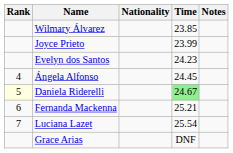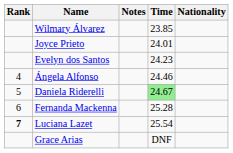 <table class="wikitable sortable" style="text-align:center">
 <tr>
 <th>Rank</th>
 <th>Name</th>
+<th>Notes</th>
+<th>Time</th>
 <th>Nationality</th>
-<th>Time</th>
-<th>Notes</th>
 </tr>
 <tr>
 <td align=center></td>
 <td align=left><a href='#'>Wilmary Álvarez</a></td>
+<td></td>
+<td>23.85</td>
 <td align=left></td>
-<td>23.85</td>
-<td></td>
 </tr>
 <tr>
 <td align=center></td>
 <td align=left><a href='#'>Joyce Prieto</a></td>
+<td></td>
+<td>24.01</td>
 <td align=left></td>
-<td>23.99</td>
-<td></td>
 </tr>
 <tr>
 <td align=center></td>
 <td align=left><a href='#'>Evelyn dos Santos</a></td>
+<td></td>
+<td>24.23</td>
 <td align=left></td>
-<td>24.23</td>
-<td></td>
 </tr>
 <tr>
 <td align=center>4</td>
 <td align=left><a href='#'>Ángela Alfonso</a></td>
+<td></td>
+<td>24.46</td>
 <td align=left></td>
-<td>24.45</td>
-<td></td>
 </tr>
 <tr>
-<td align=center style="background: lightyellow;">5</td>
+<td align=center>5</td>
 <td align=left><a href='#'>Daniela Riderelli</a></td>
+<td></td>
+<td style="background: lightgreen;">24.67</td>
 <td align=left></td>
-<td style="background: lightgreen;">24.67</td>
-<td></td>
 </tr>
 <tr>
 <td align=center>6</td>
 <td align=left><a href='#'>Fernanda Mackenna</a></td>
+<td></td>
+<td>25.28</td>
 <td align=left></td>
-<td>25.21</td>
-<td></td>
 </tr>
 <tr>
-<td align=center>7</td>
+<td align=center><strong>7</strong></td>
 <td align=left><a href='#'>Luciana Lazet</a></td>
+<td></td>
+<td>25.54</td>
 <td align=left></td>
-<td>25.54</td>
-<td></td>
 </tr>
 <tr>
 <td align=center></td>
 <td align=left><a href='#'>Grace Arias</a></td>
+<td></td>
+<td>DNF</td>
 <td align=left></td>
-<td>DNF</td>
-<td></td>
 </tr>
 </table>
